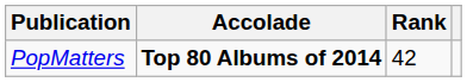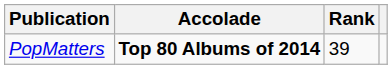 <table class="wikitable sortable">
 <tr>
 <th>Publication</th>
 <th>Accolade</th>
 <th>Rank</th>
 <th class="unsortable"></th>
 </tr>
 <tr>
 <td><em><a href='#'>PopMatters</a></em></td>
 <td><strong>Top 80 Albums of 2014</strong></td>
-<td>42</td>
+<td>39</td>
 <td></td>
 </tr>
 </table>
